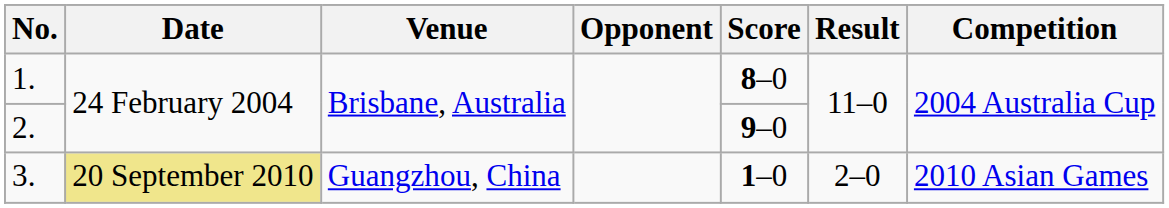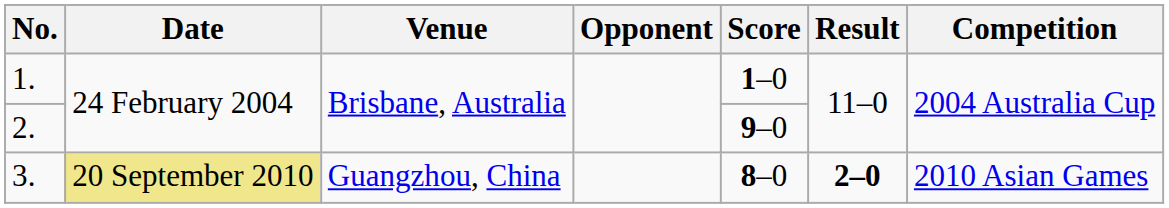 <table class="wikitable">
 <tr>
 <th>No.</th>
 <th>Date</th>
 <th>Venue</th>
 <th>Opponent</th>
 <th>Score</th>
 <th>Result</th>
 <th>Competition</th>
 </tr>
 <tr>
 <td>1.</td>
 <td rowspan=2>24 February 2004</td>
 <td rowspan=2><a href='#'>Brisbane</a>, <a href='#'>Australia</a></td>
 <td rowspan=2></td>
-<td align=center><strong>8</strong>–0</td>
+<td align=center><strong>1</strong>–0</td>
 <td rowspan=2 align=center>11–0</td>
 <td rowspan=2><a href='#'>2004 Australia Cup</a></td>
 </tr>
 <tr>
 <td>2.</td>
 <td align=center><strong>9</strong>–0</td>
 </tr>
 <tr>
 <td>3.</td>
 <td style="background: khaki;">20 September 2010</td>
 <td><a href='#'>Guangzhou</a>, <a href='#'>China</a></td>
 <td></td>
-<td align=center><strong>1</strong>–0</td>
-<td align=center>2–0</td>
+<td align=center><strong>8</strong>–0</td>
+<td align=center><strong>2–0</strong></td>
 <td><a href='#'>2010 Asian Games</a></td>
 </tr>
 </table>
